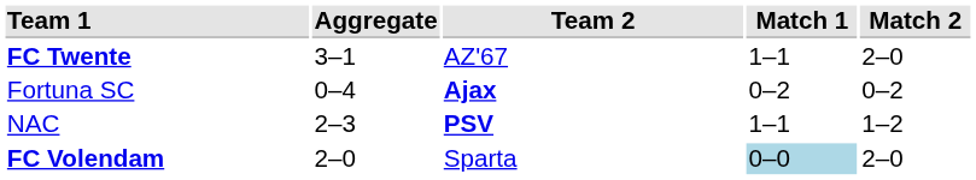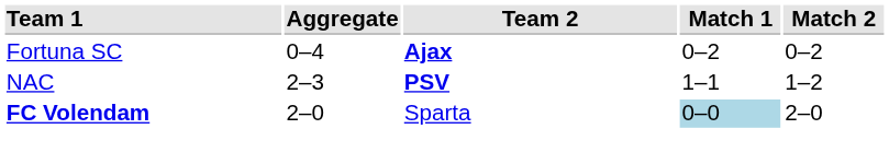 <table>
 <tr bgcolor="#E4E4E4">
 <th style="border-bottom:1px solid #AAAAAA" width="200" align="left">Team 1</th>
 <th style="border-bottom:1px solid #AAAAAA" width="70" align="center">Aggregate</th>
 <th style="border-bottom:1px solid #AAAAAA" width="200">Team 2</th>
 <th style="border-bottom:1px solid #AAAAAA" width="70" align="center">Match 1</th>
 <th style="border-bottom:1px solid #AAAAAA" width="70" align="center">Match 2</th>
-</tr>
-<tr>
-<td><strong><a href='#'>FC Twente</a></strong></td>
-<td>3–1</td>
-<td><a href='#'>AZ'67</a></td>
-<td>1–1</td>
-<td>2–0</td>
 </tr>
 <tr>
 <td><a href='#'>Fortuna SC</a></td>
 <td>0–4</td>
 <td><strong><a href='#'>Ajax</a></strong></td>
 <td>0–2</td>
 <td>0–2</td>
 </tr>
 <tr>
 <td><a href='#'>NAC</a></td>
 <td>2–3</td>
 <td><strong><a href='#'>PSV</a></strong></td>
 <td>1–1</td>
 <td>1–2</td>
 </tr>
 <tr>
 <td><strong><a href='#'>FC Volendam</a></strong></td>
 <td>2–0</td>
 <td><a href='#'>Sparta</a></td>
 <td style="background: lightblue;">0–0</td>
 <td>2–0</td>
 </tr>
 </table>
